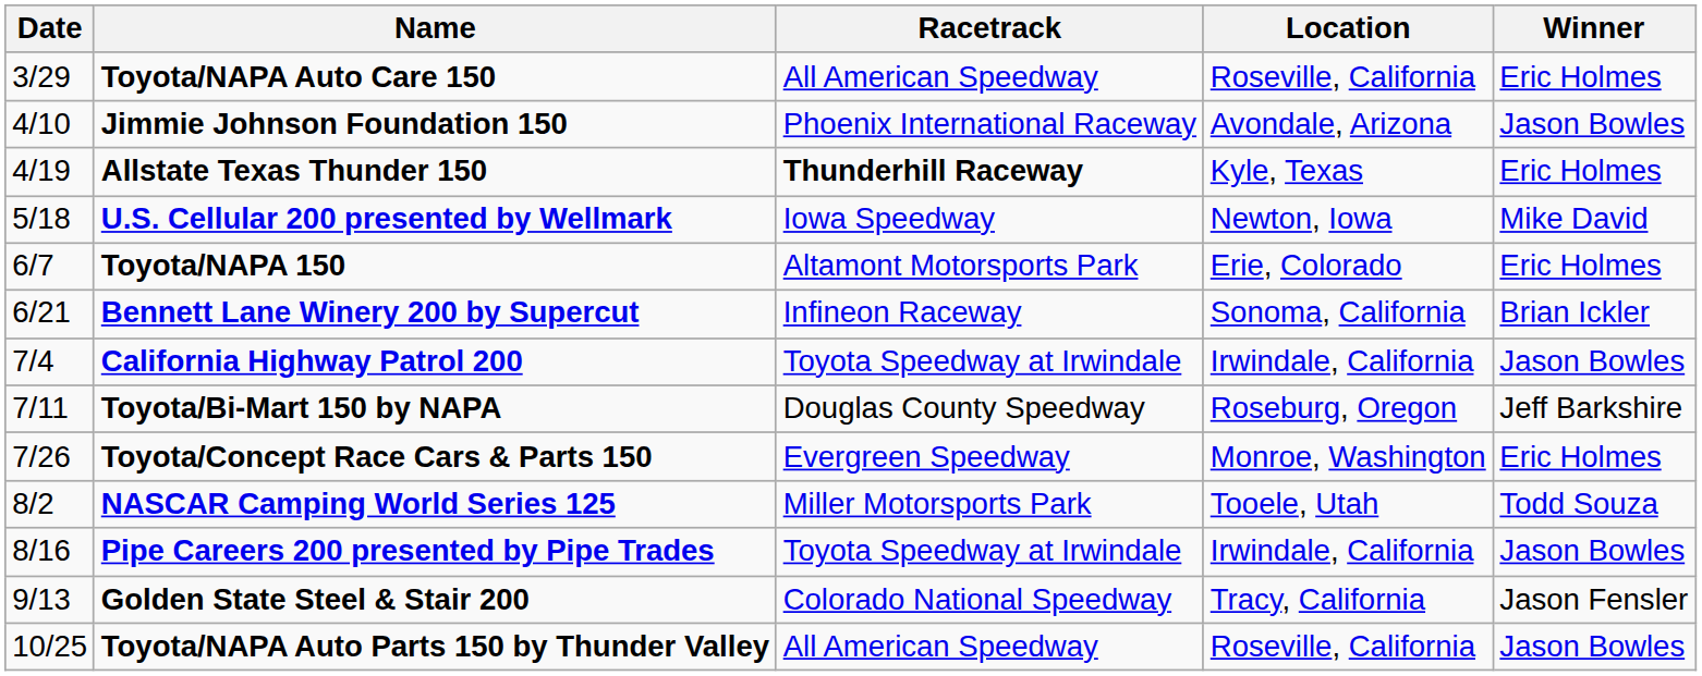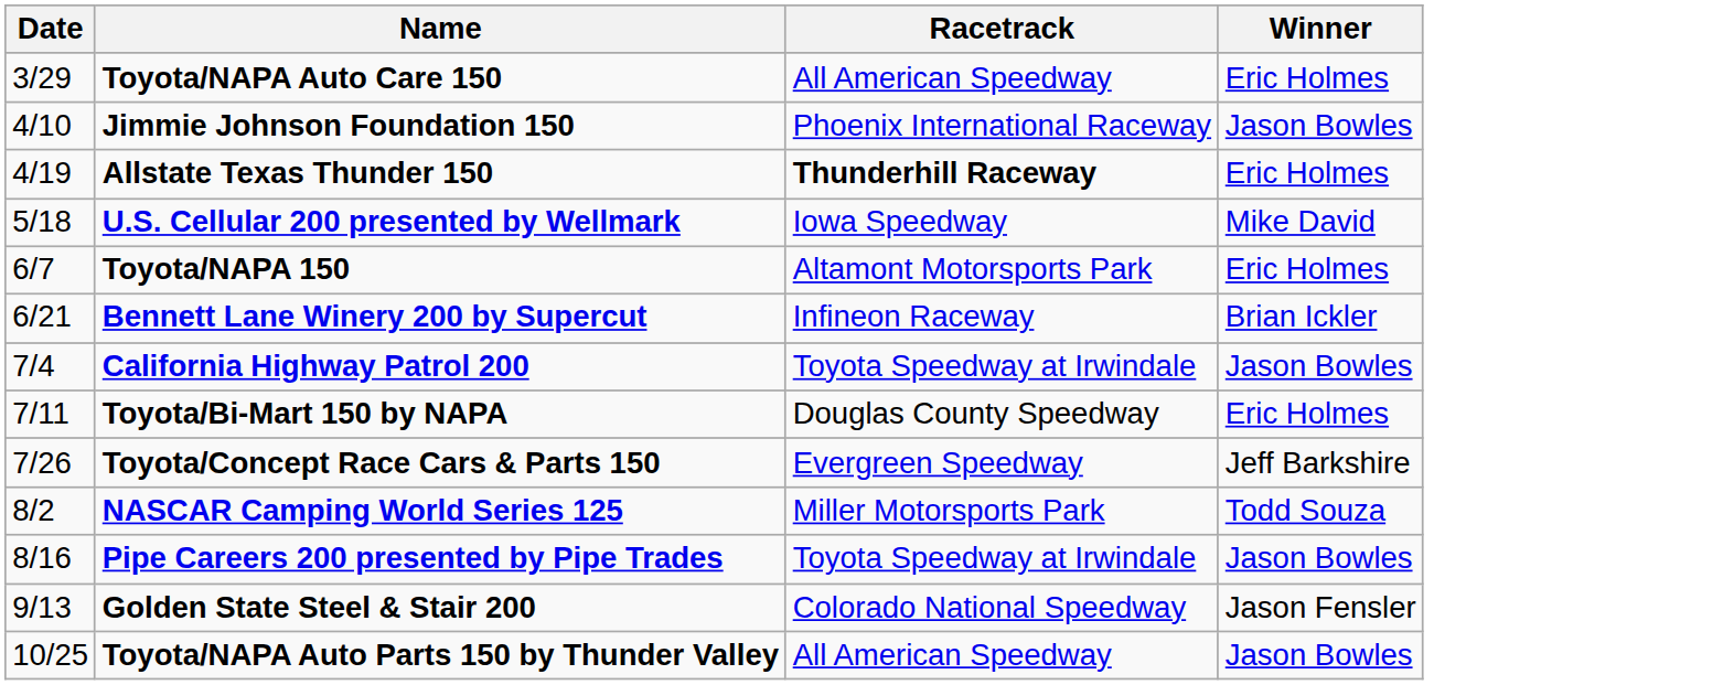 <table class="wikitable" border="1">
 <tr>
 <th>Date</th>
 <th>Name</th>
 <th>Racetrack</th>
-<th>Location</th>
 <th>Winner</th>
 </tr>
 <tr>
 <td>3/29</td>
 <td><strong>Toyota/NAPA Auto Care 150</strong></td>
 <td><a href='#'>All American Speedway</a></td>
-<td><a href='#'>Roseville</a>, <a href='#'>California</a></td>
 <td><a href='#'>Eric Holmes</a></td>
 </tr>
 <tr>
 <td>4/10</td>
 <td><strong>Jimmie Johnson Foundation 150</strong></td>
 <td><a href='#'>Phoenix International Raceway</a></td>
-<td><a href='#'>Avondale</a>, <a href='#'>Arizona</a></td>
 <td><a href='#'>Jason Bowles</a></td>
 </tr>
 <tr>
 <td>4/19</td>
 <td><strong>Allstate Texas Thunder 150</strong></td>
 <td><strong>Thunderhill Raceway</strong></td>
-<td><a href='#'>Kyle</a>, <a href='#'>Texas</a></td>
 <td><a href='#'>Eric Holmes</a></td>
 </tr>
 <tr>
 <td>5/18</td>
 <td><strong><a href='#'>U.S. Cellular 200 presented by Wellmark</a></strong></td>
 <td><a href='#'>Iowa Speedway</a></td>
-<td><a href='#'>Newton</a>, <a href='#'>Iowa</a></td>
 <td><a href='#'>Mike David</a></td>
 </tr>
 <tr>
 <td>6/7</td>
 <td><strong>Toyota/NAPA 150</strong></td>
 <td><a href='#'>Altamont Motorsports Park</a></td>
-<td><a href='#'>Erie</a>, <a href='#'>Colorado</a></td>
 <td><a href='#'>Eric Holmes</a></td>
 </tr>
 <tr>
 <td>6/21</td>
 <td><strong><a href='#'>Bennett Lane Winery 200 by Supercut</a></strong></td>
 <td><a href='#'>Infineon Raceway</a></td>
-<td><a href='#'>Sonoma</a>, <a href='#'>California</a></td>
 <td><a href='#'>Brian Ickler</a></td>
 </tr>
 <tr>
 <td>7/4</td>
 <td><strong><a href='#'>California Highway Patrol 200</a></strong></td>
 <td><a href='#'>Toyota Speedway at Irwindale</a></td>
-<td><a href='#'>Irwindale</a>, <a href='#'>California</a></td>
 <td><a href='#'>Jason Bowles</a></td>
 </tr>
 <tr>
 <td>7/11</td>
 <td><strong>Toyota/Bi-Mart 150 by NAPA</strong></td>
 <td>Douglas County Speedway</td>
-<td><a href='#'>Roseburg</a>, <a href='#'>Oregon</a></td>
-<td>Jeff Barkshire</td>
+<td><a href='#'>Eric Holmes</a></td>
 </tr>
 <tr>
 <td>7/26</td>
 <td><strong>Toyota/Concept Race Cars & Parts 150</strong></td>
 <td><a href='#'>Evergreen Speedway</a></td>
-<td><a href='#'>Monroe</a>, <a href='#'>Washington</a></td>
-<td><a href='#'>Eric Holmes</a></td>
+<td>Jeff Barkshire</td>
 </tr>
 <tr>
 <td>8/2</td>
 <td><strong><a href='#'>NASCAR Camping World Series 125</a></strong></td>
 <td><a href='#'>Miller Motorsports Park</a></td>
-<td><a href='#'>Tooele</a>, <a href='#'>Utah</a></td>
 <td><a href='#'>Todd Souza</a></td>
 </tr>
 <tr>
 <td>8/16</td>
 <td><strong><a href='#'>Pipe Careers 200 presented by Pipe Trades</a></strong></td>
 <td><a href='#'>Toyota Speedway at Irwindale</a></td>
-<td><a href='#'>Irwindale</a>, <a href='#'>California</a></td>
 <td><a href='#'>Jason Bowles</a></td>
 </tr>
 <tr>
 <td>9/13</td>
 <td><strong>Golden State Steel & Stair 200</strong></td>
 <td><a href='#'>Colorado National Speedway</a></td>
-<td><a href='#'>Tracy</a>, <a href='#'>California</a></td>
 <td>Jason Fensler</td>
 </tr>
 <tr>
 <td>10/25</td>
 <td><strong>Toyota/NAPA Auto Parts 150 by Thunder Valley</strong></td>
 <td><a href='#'>All American Speedway</a></td>
-<td><a href='#'>Roseville</a>, <a href='#'>California</a></td>
 <td><a href='#'>Jason Bowles</a></td>
 </tr>
 </table>
